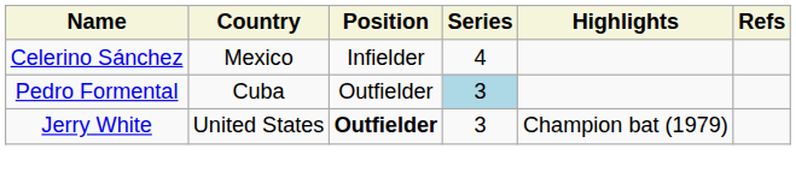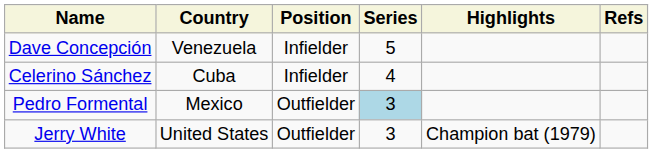 <table class="wikitable">
 <tr>
 <th style="background:#F5F5DC;">Name</th>
 <th style="background:#F5F5DC;">Country</th>
 <th style="background:#F5F5DC;">Position</th>
 <th style="background:#F5F5DC;">Series</th>
 <th style="background:#F5F5DC;">Highlights</th>
 <th style="background:#F5F5DC;">Refs</th>
 </tr>
 <tr align=center>
+<td><a href='#'>Dave Concepción</a></td>
+<td> Venezuela</td>
+<td>Infielder</td>
+<td>5</td>
+<td></td>
+<td></td>
+</tr>
+<tr align=center>
 <td><a href='#'>Celerino Sánchez</a></td>
-<td> Mexico</td>
+<td> Cuba</td>
 <td>Infielder</td>
 <td>4</td>
 <td></td>
 <td></td>
 </tr>
 <tr align=center>
 <td><a href='#'>Pedro Formental</a></td>
-<td> Cuba</td>
+<td> Mexico</td>
 <td>Outfielder</td>
 <td style="background: lightblue;">3</td>
 <td></td>
 <td></td>
 </tr>
 <tr align=center>
 <td><a href='#'>Jerry White</a></td>
 <td> United States</td>
-<td><strong>Outfielder</strong></td>
+<td>Outfielder</td>
 <td>3</td>
 <td>Champion bat (1979)</td>
 <td></td>
 </tr>
 </table>
